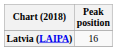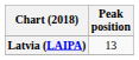 <table class="wikitable sortable plainrowheaders" style="text-align:center">
 <tr>
 <th scope="col">Chart (2018)</th>
 <th scope="col">Peak<br>position</th>
 </tr>
 <tr>
 </tr>
 <tr>
 </tr>
 <tr>
 </tr>
 <tr>
 </tr>
 <tr>
 </tr>
 <tr>
 </tr>
 <tr>
 </tr>
 <tr>
 </tr>
 <tr>
 </tr>
 <tr>
 <th scope="row">Latvia (<a href='#'>LAIPA</a>)</th>
-<td>16</td>
+<td>13</td>
 </tr>
 <tr>
 </tr>
 <tr>
 </tr>
 <tr>
 </tr>
 <tr>
 </tr>
 <tr>
 </tr>
 <tr>
 </tr>
 <tr>
 </tr>
 <tr>
 </tr>
 <tr>
 </tr>
 </table>
